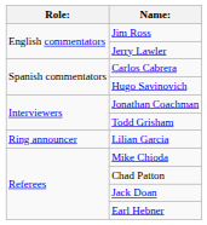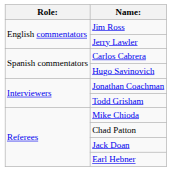 <table class="wikitable" border="1" style="font-size:90%; margin:0.5em 0 0.5em 1em; float:right; clear:right;">
 <tr>
 <th>Role:</th>
 <th>Name:</th>
 </tr>
 <tr>
 <td rowspan=2>English <a href='#'>commentators</a></td>
 <td><a href='#'>Jim Ross</a></td>
 </tr>
 <tr>
 <td><a href='#'>Jerry Lawler</a></td>
 </tr>
 <tr>
 <td rowspan=2>Spanish commentators</td>
 <td><a href='#'>Carlos Cabrera</a></td>
 </tr>
 <tr>
 <td><a href='#'>Hugo Savinovich</a></td>
 </tr>
 <tr>
 <td rowspan=2><a href='#'>Interviewers</a></td>
 <td><a href='#'>Jonathan Coachman</a></td>
 </tr>
 <tr>
 <td><a href='#'>Todd Grisham</a></td>
 </tr>
 <tr>
-<td><a href='#'>Ring announcer</a></td>
-<td><a href='#'>Lilian Garcia</a></td>
-</tr>
-<tr>
 <td rowspan=4><a href='#'>Referees</a></td>
 <td><a href='#'>Mike Chioda</a></td>
 </tr>
 <tr>
 <td>Chad Patton</td>
 </tr>
 <tr>
 <td><a href='#'>Jack Doan</a></td>
 </tr>
 <tr>
 <td><a href='#'>Earl Hebner</a></td>
 </tr>
 </table>
